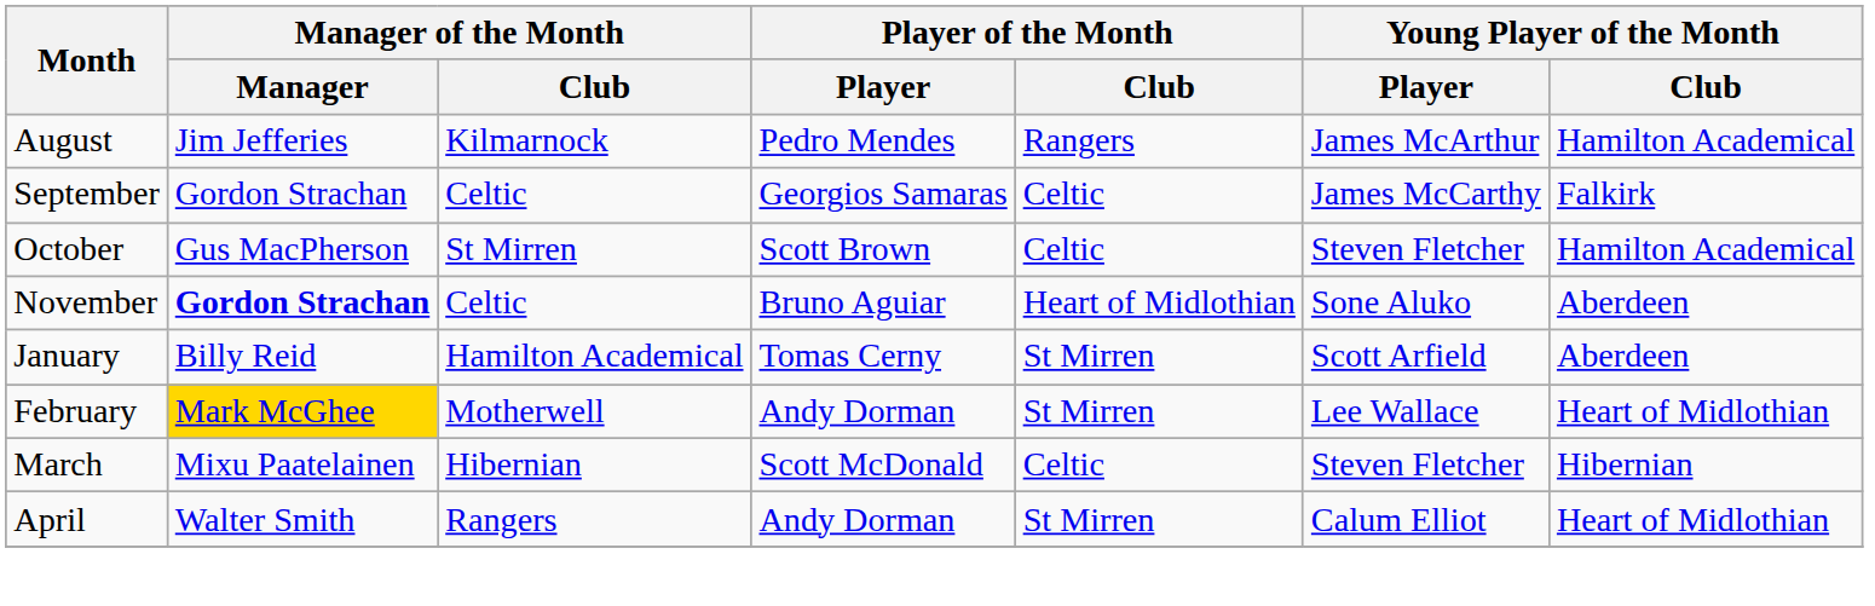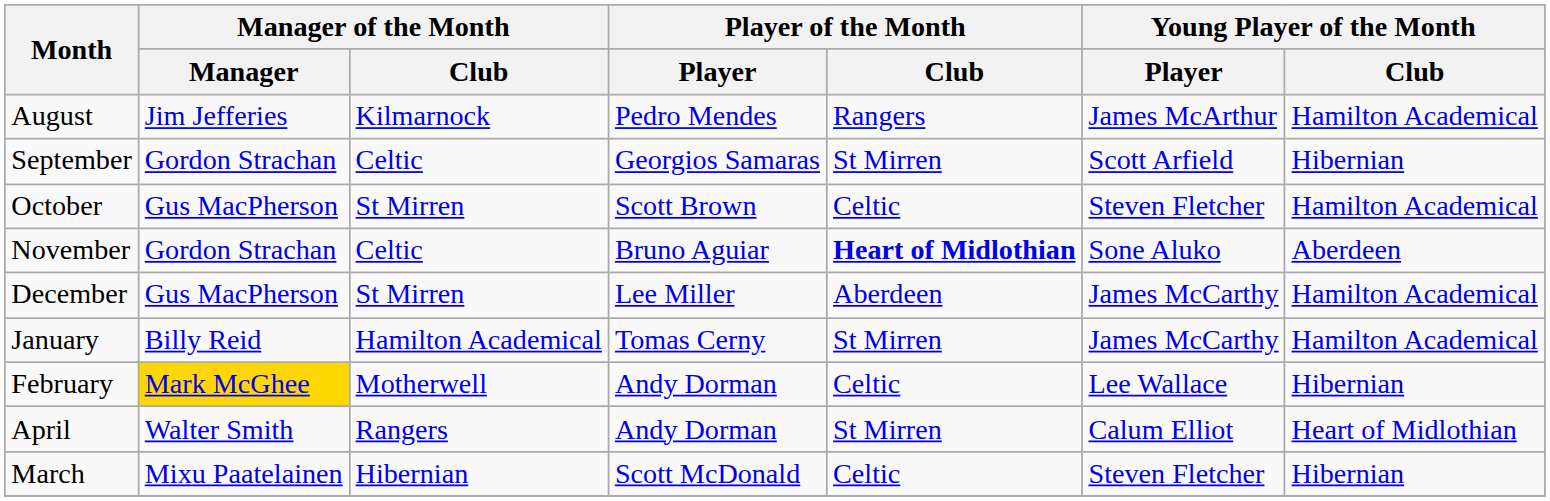 <table class="wikitable">
 <tr>
 <th rowspan=2>Month</th>
 <th colspan=2>Manager of the Month</th>
 <th colspan=2>Player of the Month</th>
 <th colspan=2>Young Player of the Month</th>
 </tr>
 <tr>
 <th>Manager</th>
 <th>Club</th>
 <th>Player</th>
 <th>Club</th>
 <th>Player</th>
 <th>Club</th>
 </tr>
 <tr>
 <td>August</td>
 <td> <a href='#'>Jim Jefferies</a></td>
 <td><a href='#'>Kilmarnock</a></td>
 <td> <a href='#'>Pedro Mendes</a></td>
 <td><a href='#'>Rangers</a></td>
 <td> <a href='#'>James McArthur</a></td>
 <td><a href='#'>Hamilton Academical</a></td>
 </tr>
 <tr>
 <td>September</td>
 <td> <a href='#'>Gordon Strachan</a></td>
 <td><a href='#'>Celtic</a></td>
 <td> <a href='#'>Georgios Samaras</a></td>
-<td><a href='#'>Celtic</a></td>
-<td> <a href='#'>James McCarthy</a></td>
-<td><a href='#'>Falkirk</a></td>
+<td><a href='#'>St Mirren</a></td>
+<td> <a href='#'>Scott Arfield</a></td>
+<td><a href='#'>Hibernian</a></td>
 </tr>
 <tr>
 <td>October</td>
 <td> <a href='#'>Gus MacPherson</a></td>
 <td><a href='#'>St Mirren</a></td>
 <td> <a href='#'>Scott Brown</a></td>
 <td><a href='#'>Celtic</a></td>
 <td> <a href='#'>Steven Fletcher</a></td>
 <td><a href='#'>Hamilton Academical</a></td>
 </tr>
 <tr>
 <td>November</td>
-<td><strong> <a href='#'>Gordon Strachan</a></strong></td>
+<td> <a href='#'>Gordon Strachan</a></td>
 <td><a href='#'>Celtic</a></td>
 <td> <a href='#'>Bruno Aguiar</a></td>
-<td><a href='#'>Heart of Midlothian</a></td>
+<td><strong><a href='#'>Heart of Midlothian</a></strong></td>
 <td> <a href='#'>Sone Aluko</a></td>
 <td><a href='#'>Aberdeen</a></td>
+</tr>
+<tr>
+<td>December</td>
+<td> <a href='#'>Gus MacPherson</a></td>
+<td><a href='#'>St Mirren</a></td>
+<td> <a href='#'>Lee Miller</a></td>
+<td><a href='#'>Aberdeen</a></td>
+<td> <a href='#'>James McCarthy</a></td>
+<td><a href='#'>Hamilton Academical</a></td>
 </tr>
 <tr>
 <td>January</td>
 <td> <a href='#'>Billy Reid</a></td>
 <td><a href='#'>Hamilton Academical</a></td>
 <td> <a href='#'>Tomas Cerny</a></td>
 <td><a href='#'>St Mirren</a></td>
-<td> <a href='#'>Scott Arfield</a></td>
-<td><a href='#'>Aberdeen</a></td>
+<td> <a href='#'>James McCarthy</a></td>
+<td><a href='#'>Hamilton Academical</a></td>
 </tr>
 <tr>
 <td>February</td>
 <td style="background: gold;"> <a href='#'>Mark McGhee</a></td>
 <td><a href='#'>Motherwell</a></td>
 <td> <a href='#'>Andy Dorman</a></td>
+<td><a href='#'>Celtic</a></td>
+<td> <a href='#'>Lee Wallace</a></td>
+<td><a href='#'>Hibernian</a></td>
+</tr>
+<tr>
+<td>April</td>
+<td> <a href='#'>Walter Smith</a></td>
+<td><a href='#'>Rangers</a></td>
+<td> <a href='#'>Andy Dorman</a></td>
 <td><a href='#'>St Mirren</a></td>
-<td> <a href='#'>Lee Wallace</a></td>
+<td> <a href='#'>Calum Elliot</a></td>
 <td><a href='#'>Heart of Midlothian</a></td>
 </tr>
 <tr>
 <td>March</td>
 <td> <a href='#'>Mixu Paatelainen</a></td>
 <td><a href='#'>Hibernian</a></td>
 <td> <a href='#'>Scott McDonald</a></td>
 <td><a href='#'>Celtic</a></td>
 <td> <a href='#'>Steven Fletcher</a></td>
 <td><a href='#'>Hibernian</a></td>
 </tr>
 <tr>
-<td>April</td>
-<td> <a href='#'>Walter Smith</a></td>
-<td><a href='#'>Rangers</a></td>
-<td> <a href='#'>Andy Dorman</a></td>
-<td><a href='#'>St Mirren</a></td>
-<td> <a href='#'>Calum Elliot</a></td>
-<td><a href='#'>Heart of Midlothian</a></td>
-</tr>
-<tr>
 </tr>
 </table>
